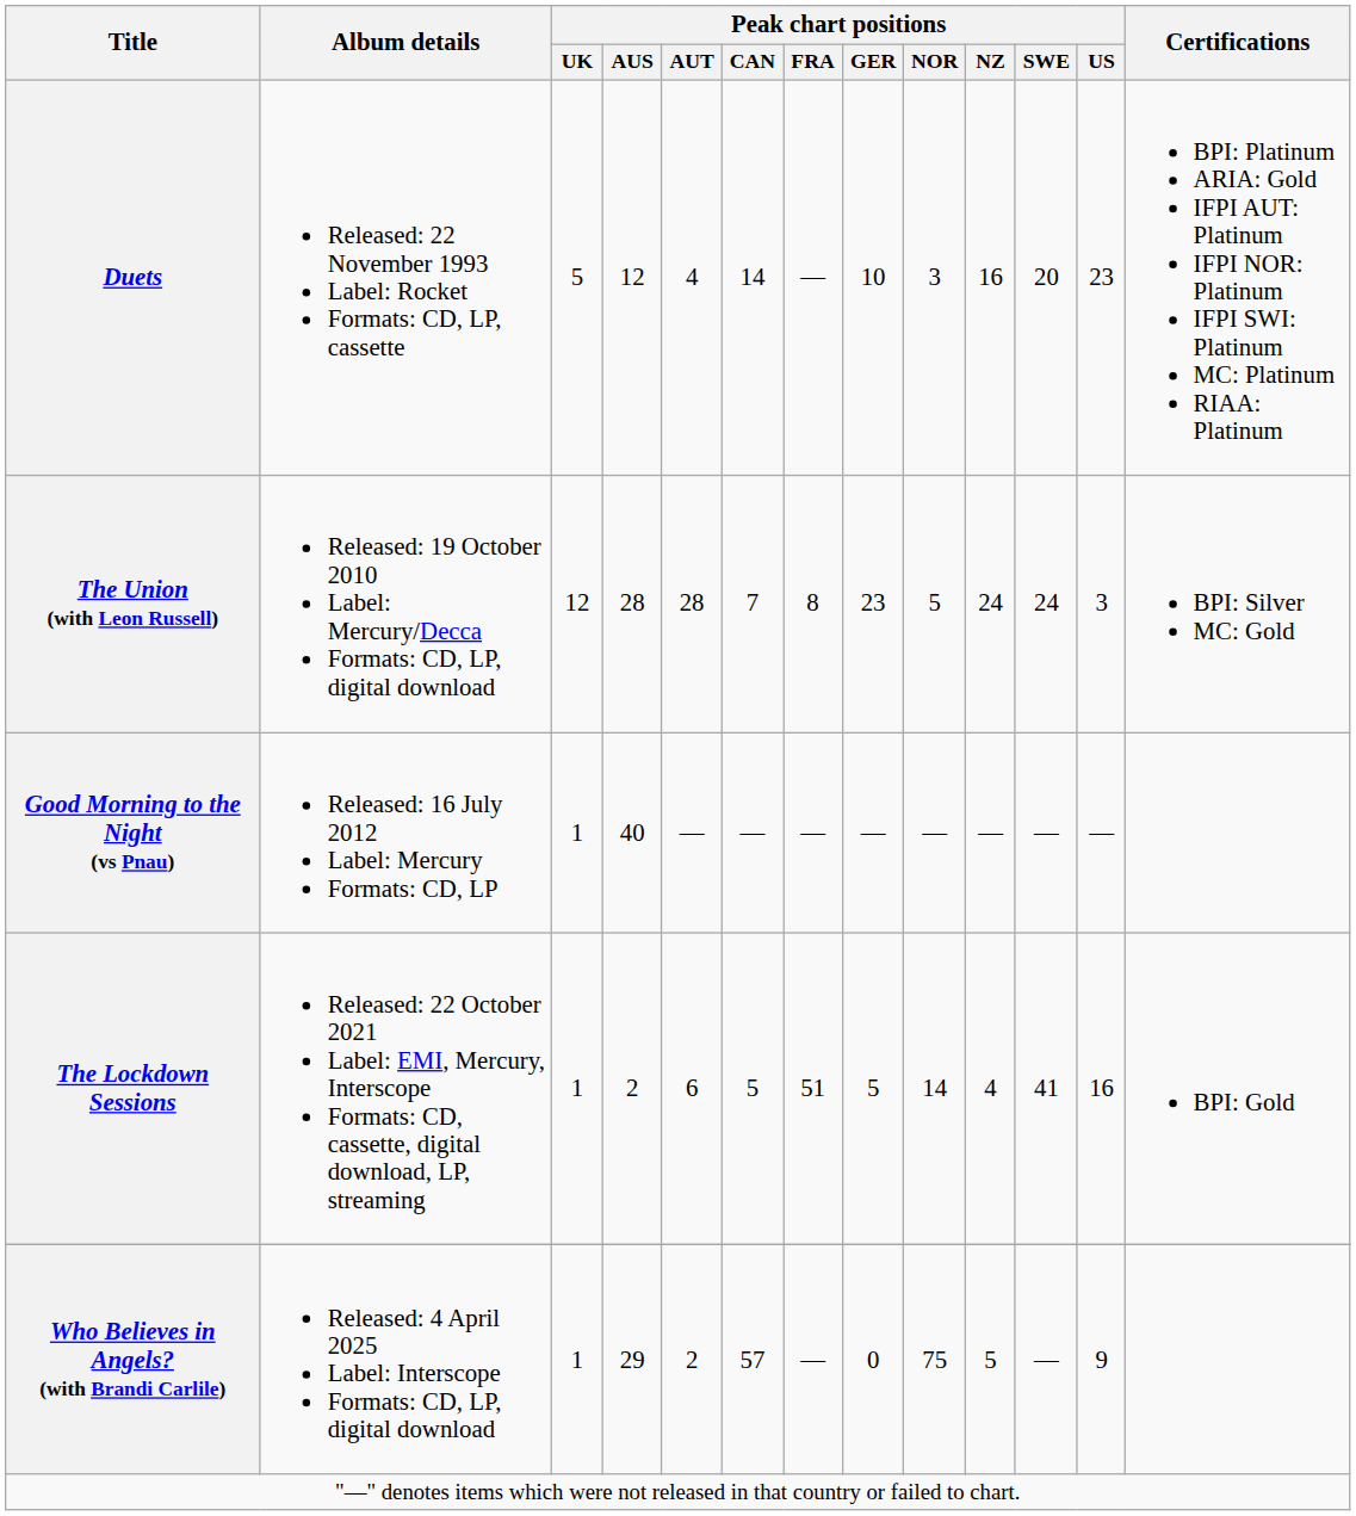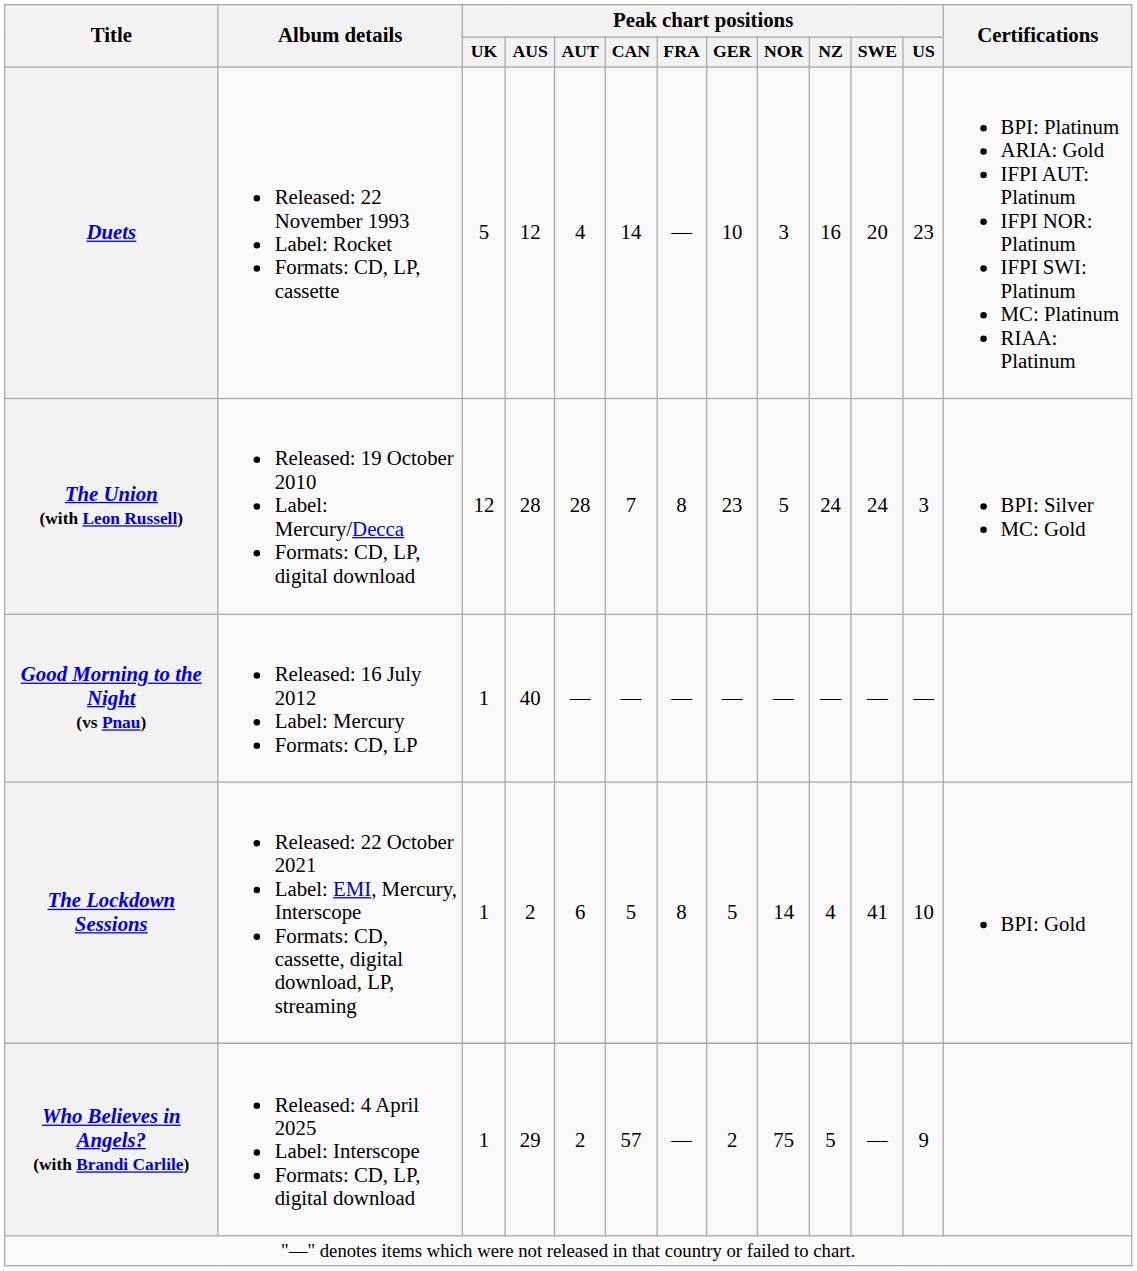 <table class="wikitable plainrowheaders" style="text-align:center;">
 <tr>
 <th scope="col" rowspan="2" style="width:22em;">Title</th>
 <th scope="col" rowspan="2" style="width:17em;">Album details</th>
 <th scope="col" colspan="10">Peak chart positions</th>
 <th scope="col" rowspan="2" style="width:14em;">Certifications</th>
 </tr>
 <tr>
 <th scope="col" style="width:3em;font-size:85%">UK<br></th>
 <th scope="col" style="width:3em;font-size:85%">AUS<br></th>
 <th scope="col" style="width:3em;font-size:85%">AUT<br></th>
 <th scope="col" style="width:3em;font-size:85%">CAN<br></th>
 <th scope="col" style="width:3em;font-size:85%">FRA<br></th>
 <th scope="col" style="width:3em;font-size:85%">GER<br></th>
 <th scope="col" style="width:3em;font-size:85%">NOR<br></th>
 <th scope="col" style="width:3em;font-size:85%">NZ<br></th>
 <th scope="col" style="width:3em;font-size:85%">SWE<br></th>
 <th scope="col" style="width:3em;font-size:85%">US<br></th>
 </tr>
 <tr>
 <th scope="row"><em><a href='#'>Duets</a></em></th>
 <td align="left"><br><ul><li>Released: 22 November 1993</li><li>Label: Rocket</li><li>Formats: CD, LP, cassette</li></ul></td>
 <td>5</td>
 <td>12</td>
 <td>4</td>
 <td>14</td>
 <td>—</td>
 <td>10</td>
 <td>3</td>
 <td>16</td>
 <td>20</td>
 <td>23</td>
 <td align="left"><br><ul><li>BPI: Platinum</li><li>ARIA: Gold</li><li>IFPI AUT: Platinum</li><li>IFPI NOR: Platinum</li><li>IFPI SWI: Platinum</li><li>MC: Platinum</li><li>RIAA: Platinum</li></ul></td>
 </tr>
 <tr>
 <th scope="row"><em><a href='#'>The Union</a></em> <br><small>(with <a href='#'>Leon Russell</a>)</small></th>
 <td align="left"><br><ul><li>Released: 19 October 2010</li><li>Label: Mercury/<a href='#'>Decca</a></li><li>Formats: CD, LP, digital download</li></ul></td>
 <td>12</td>
 <td>28</td>
 <td>28</td>
 <td>7</td>
 <td>8</td>
 <td>23</td>
 <td>5</td>
 <td>24</td>
 <td>24</td>
 <td>3</td>
 <td align="left"><br><ul><li>BPI: Silver</li><li>MC: Gold</li></ul></td>
 </tr>
 <tr>
 <th scope="row"><em><a href='#'>Good Morning to the Night</a></em> <br><small>(vs <a href='#'>Pnau</a>)</small></th>
 <td align="left"><br><ul><li>Released: 16 July 2012</li><li>Label: Mercury</li><li>Formats: CD, LP</li></ul></td>
 <td>1</td>
 <td>40</td>
 <td>—</td>
 <td>—</td>
 <td>—</td>
 <td>—</td>
 <td>—</td>
 <td>—</td>
 <td>—</td>
 <td>—</td>
 <td></td>
 </tr>
 <tr>
 <th scope="row"><em><a href='#'>The Lockdown Sessions</a></em></th>
 <td align="left"><br><ul><li>Released: 22 October 2021</li><li>Label: <a href='#'>EMI</a>, Mercury, Interscope</li><li>Formats: CD, cassette, digital download, LP, streaming</li></ul></td>
 <td>1</td>
 <td>2</td>
 <td>6</td>
 <td>5</td>
-<td>51</td>
+<td>8</td>
 <td>5</td>
 <td>14</td>
 <td>4</td>
 <td>41</td>
-<td>16</td>
+<td>10</td>
 <td align="left"><br><ul><li>BPI: Gold</li></ul></td>
 </tr>
 <tr>
 </tr>
 <tr>
 <th scope="row"><em><a href='#'>Who Believes in Angels?</a></em> <br><small>(with <a href='#'>Brandi Carlile</a>)</small></th>
 <td align="left"><br><ul><li>Released: 4 April 2025</li><li>Label: Interscope</li><li>Formats: CD, LP, digital download</li></ul></td>
 <td>1</td>
 <td>29<br></td>
 <td>2</td>
 <td>57</td>
 <td>—</td>
-<td>0</td>
+<td>2</td>
 <td>75<br></td>
 <td>5<br></td>
 <td>—</td>
 <td>9</td>
 <td></td>
 </tr>
 <tr>
 <td colspan="13" align="center" style="font-size:90%;">"—" denotes items which were not released in that country or failed to chart.</td>
 </tr>
 </table>
